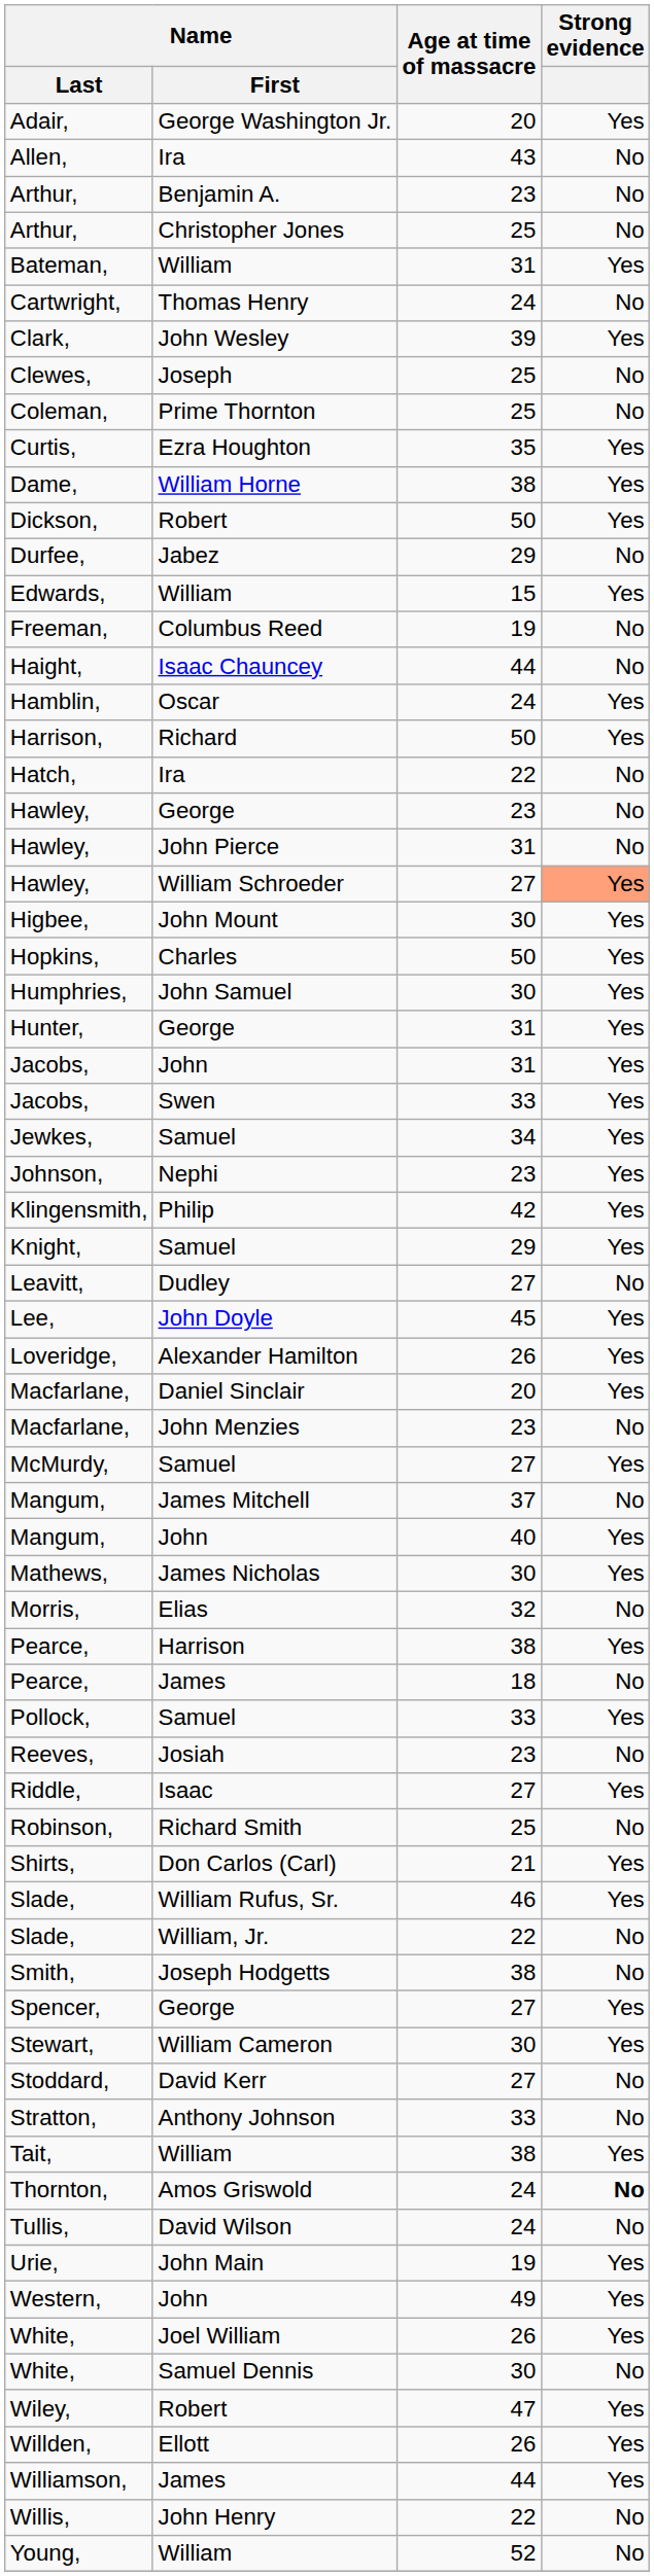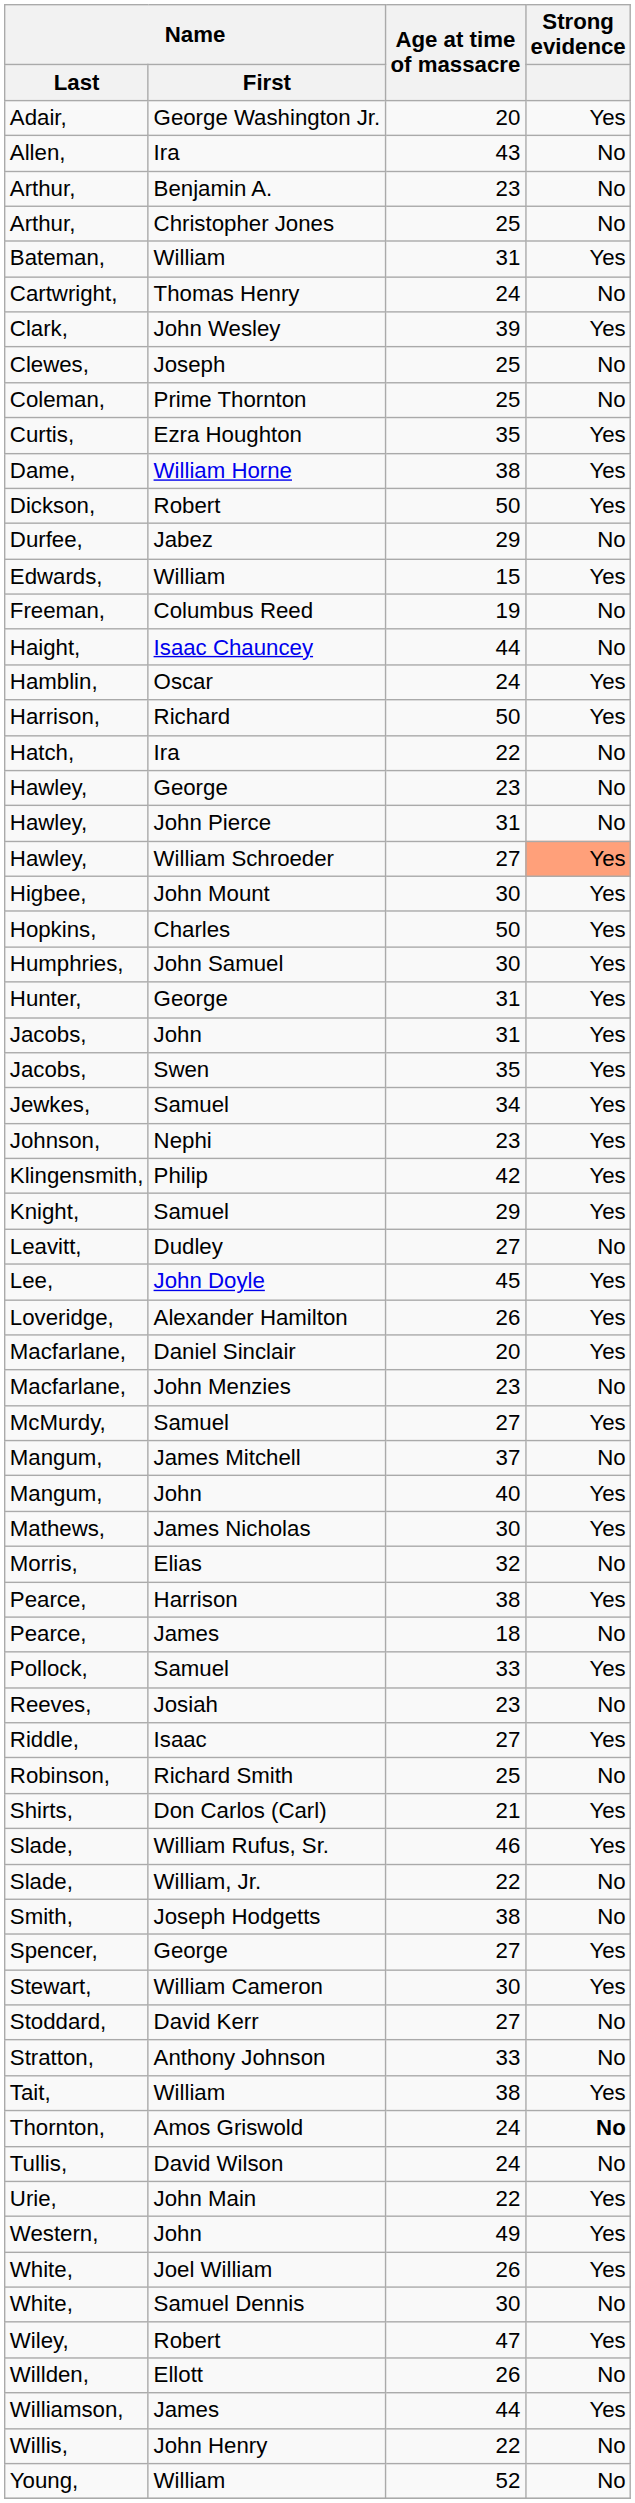 <table class="wikitable sortable mw-collapsible mw-collapsed">
 <tr>
 <th colspan="2" rowspan="1">Name</th>
 <th rowspan="2">Age at time<br>of massacre</th>
 <th colspan=2>Strong<br>evidence</th>
 </tr>
 <tr>
 <th>Last</th>
 <th>First</th>
 <th></th>
 </tr>
 <tr>
 <td>Adair,</td>
 <td>George Washington Jr.</td>
 <td align="right">20</td>
 <td align="right">Yes</td>
 </tr>
 <tr>
 <td>Allen,</td>
 <td>Ira</td>
 <td align="right">43</td>
 <td align="right">No</td>
 </tr>
 <tr>
 <td>Arthur,</td>
 <td>Benjamin A.</td>
 <td align="right">23</td>
 <td align="right">No</td>
 </tr>
 <tr>
 <td>Arthur,</td>
 <td>Christopher Jones</td>
 <td align="right">25</td>
 <td align="right">No</td>
 </tr>
 <tr>
 <td>Bateman,</td>
 <td>William</td>
 <td align="right">31</td>
 <td align="right">Yes</td>
 </tr>
 <tr>
 <td>Cartwright,</td>
 <td>Thomas Henry</td>
 <td align="right">24</td>
 <td align="right">No</td>
 </tr>
 <tr>
 <td>Clark,</td>
 <td>John Wesley</td>
 <td align="right">39</td>
 <td align="right">Yes</td>
 </tr>
 <tr>
 <td>Clewes,</td>
 <td>Joseph</td>
 <td align="right">25</td>
 <td align="right">No</td>
 </tr>
 <tr>
 <td>Coleman,</td>
 <td>Prime Thornton</td>
 <td align="right">25</td>
 <td align="right">No</td>
 </tr>
 <tr>
 <td>Curtis,</td>
 <td>Ezra Houghton</td>
 <td align="right">35</td>
 <td align="right">Yes</td>
 </tr>
 <tr>
 <td>Dame,</td>
 <td><a href='#'>William Horne</a></td>
 <td align="right">38</td>
 <td align="right">Yes</td>
 </tr>
 <tr>
 <td>Dickson,</td>
 <td>Robert</td>
 <td align="right">50</td>
 <td align="right">Yes</td>
 </tr>
 <tr>
 <td>Durfee,</td>
 <td>Jabez</td>
 <td align="right">29</td>
 <td align="right">No</td>
 </tr>
 <tr>
 <td>Edwards,</td>
 <td>William</td>
 <td align="right">15</td>
 <td align="right">Yes</td>
 </tr>
 <tr>
 <td>Freeman,</td>
 <td>Columbus Reed</td>
 <td align="right">19</td>
 <td align="right">No</td>
 </tr>
 <tr>
 <td>Haight,</td>
 <td><a href='#'>Isaac Chauncey</a></td>
 <td align="right">44</td>
 <td align="right">No</td>
 </tr>
 <tr>
 <td>Hamblin,</td>
 <td>Oscar</td>
 <td align="right">24</td>
 <td align="right">Yes</td>
 </tr>
 <tr>
 <td>Harrison,</td>
 <td>Richard</td>
 <td align="right">50</td>
 <td align="right">Yes</td>
 </tr>
 <tr>
 <td>Hatch,</td>
 <td>Ira</td>
 <td align="right">22</td>
 <td align="right">No</td>
 </tr>
 <tr>
 <td>Hawley,</td>
 <td>George</td>
 <td align="right">23</td>
 <td align="right">No</td>
 </tr>
 <tr>
 <td>Hawley,</td>
 <td>John Pierce</td>
 <td align="right">31</td>
 <td align="right">No</td>
 </tr>
 <tr>
 <td>Hawley,</td>
 <td>William Schroeder</td>
 <td align="right">27</td>
 <td align="right" style="background: lightsalmon;">Yes</td>
 </tr>
 <tr>
 <td>Higbee,</td>
 <td>John Mount</td>
 <td align="right">30</td>
 <td align="right">Yes</td>
 </tr>
 <tr>
 <td>Hopkins,</td>
 <td>Charles</td>
 <td align="right">50</td>
 <td align="right">Yes</td>
 </tr>
 <tr>
 <td>Humphries,</td>
 <td>John Samuel</td>
 <td align="right">30</td>
 <td align="right">Yes</td>
 </tr>
 <tr>
 <td>Hunter,</td>
 <td>George</td>
 <td align="right">31</td>
 <td align="right">Yes</td>
 </tr>
 <tr>
 <td>Jacobs,</td>
 <td>John</td>
 <td align="right">31</td>
 <td align="right">Yes</td>
 </tr>
 <tr>
 <td>Jacobs,</td>
 <td>Swen</td>
-<td align="right">33</td>
+<td align="right">35</td>
 <td align="right">Yes</td>
 </tr>
 <tr>
 <td>Jewkes,</td>
 <td>Samuel</td>
 <td align="right">34</td>
 <td align="right">Yes</td>
 </tr>
 <tr>
 <td>Johnson,</td>
 <td>Nephi</td>
 <td align="right">23</td>
 <td align="right">Yes</td>
 </tr>
 <tr>
 <td>Klingensmith,</td>
 <td>Philip</td>
 <td align="right">42</td>
 <td align="right">Yes</td>
 </tr>
 <tr>
 <td>Knight,</td>
 <td>Samuel</td>
 <td align="right">29</td>
 <td align="right">Yes</td>
 </tr>
 <tr>
 <td>Leavitt,</td>
 <td>Dudley</td>
 <td align="right">27</td>
 <td align="right">No</td>
 </tr>
 <tr>
 <td>Lee,</td>
 <td><a href='#'>John Doyle</a></td>
 <td align="right">45</td>
 <td align="right">Yes</td>
 </tr>
 <tr>
 <td>Loveridge,</td>
 <td>Alexander Hamilton</td>
 <td align="right">26</td>
 <td align="right">Yes</td>
 </tr>
 <tr>
 <td>Macfarlane,</td>
 <td>Daniel Sinclair</td>
 <td align="right">20</td>
 <td align="right">Yes</td>
 </tr>
 <tr>
 <td>Macfarlane,</td>
 <td>John Menzies</td>
 <td align="right">23</td>
 <td align="right">No</td>
 </tr>
 <tr>
 <td>McMurdy,</td>
 <td>Samuel</td>
 <td align="right">27</td>
 <td align="right">Yes</td>
 </tr>
 <tr>
 <td>Mangum,</td>
 <td>James Mitchell</td>
 <td align="right">37</td>
 <td align="right">No</td>
 </tr>
 <tr>
 <td>Mangum,</td>
 <td>John</td>
 <td align="right">40</td>
 <td align="right">Yes</td>
 </tr>
 <tr>
 <td>Mathews,</td>
 <td>James Nicholas</td>
 <td align="right">30</td>
 <td align="right">Yes</td>
 </tr>
 <tr>
 <td>Morris,</td>
 <td>Elias</td>
 <td align="right">32</td>
 <td align="right">No</td>
 </tr>
 <tr>
 <td>Pearce,</td>
 <td>Harrison</td>
 <td align="right">38</td>
 <td align="right">Yes</td>
 </tr>
 <tr>
 <td>Pearce,</td>
 <td>James</td>
 <td align="right">18</td>
 <td align="right">No</td>
 </tr>
 <tr>
 <td>Pollock,</td>
 <td>Samuel</td>
 <td align="right">33</td>
 <td align="right">Yes</td>
 </tr>
 <tr>
 <td>Reeves,</td>
 <td>Josiah</td>
 <td align="right">23</td>
 <td align="right">No</td>
 </tr>
 <tr>
 <td>Riddle,</td>
 <td>Isaac</td>
 <td align="right">27</td>
 <td align="right">Yes</td>
 </tr>
 <tr>
 <td>Robinson,</td>
 <td>Richard Smith</td>
 <td align="right">25</td>
 <td align="right">No</td>
 </tr>
 <tr>
 <td>Shirts,</td>
 <td>Don Carlos (Carl)</td>
 <td align="right">21</td>
 <td align="right">Yes</td>
 </tr>
 <tr>
 <td>Slade,</td>
 <td>William Rufus, Sr.</td>
 <td align="right">46</td>
 <td align="right">Yes</td>
 </tr>
 <tr>
 <td>Slade,</td>
 <td>William, Jr.</td>
 <td align="right">22</td>
 <td align="right">No</td>
 </tr>
 <tr>
 <td>Smith,</td>
 <td>Joseph Hodgetts</td>
 <td align="right">38</td>
 <td align="right">No</td>
 </tr>
 <tr>
 <td>Spencer,</td>
 <td>George</td>
 <td align="right">27</td>
 <td align="right">Yes</td>
 </tr>
 <tr>
 <td>Stewart,</td>
 <td>William Cameron</td>
 <td align="right">30</td>
 <td align="right">Yes</td>
 </tr>
 <tr>
 <td>Stoddard,</td>
 <td>David Kerr</td>
 <td align="right">27</td>
 <td align="right">No</td>
 </tr>
 <tr>
 <td>Stratton,</td>
 <td>Anthony Johnson</td>
 <td align="right">33</td>
 <td align="right">No</td>
 </tr>
 <tr>
 <td>Tait,</td>
 <td>William</td>
 <td align="right">38</td>
 <td align="right">Yes</td>
 </tr>
 <tr>
 <td>Thornton,</td>
 <td>Amos Griswold</td>
 <td align="right">24</td>
 <td align="right"><strong>No</strong></td>
 </tr>
 <tr>
 <td>Tullis,</td>
 <td>David Wilson</td>
 <td align="right">24</td>
 <td align="right">No</td>
 </tr>
 <tr>
 <td>Urie,</td>
 <td>John Main</td>
-<td align="right">19</td>
+<td align="right">22</td>
 <td align="right">Yes</td>
 </tr>
 <tr>
 <td>Western,</td>
 <td>John</td>
 <td align="right">49</td>
 <td align="right">Yes</td>
 </tr>
 <tr>
 <td>White,</td>
 <td>Joel William</td>
 <td align="right">26</td>
 <td align="right">Yes</td>
 </tr>
 <tr>
 <td>White,</td>
 <td>Samuel Dennis</td>
 <td align="right">30</td>
 <td align="right">No</td>
 </tr>
 <tr>
 <td>Wiley,</td>
 <td>Robert</td>
 <td align="right">47</td>
 <td align="right">Yes</td>
 </tr>
 <tr>
 <td>Willden,</td>
 <td>Ellott</td>
 <td align="right">26</td>
-<td align="right">Yes</td>
+<td align="right">No</td>
 </tr>
 <tr>
 <td>Williamson,</td>
 <td>James</td>
 <td align="right">44</td>
 <td align="right">Yes</td>
 </tr>
 <tr>
 <td>Willis,</td>
 <td>John Henry</td>
 <td align="right">22</td>
 <td align="right">No</td>
 </tr>
 <tr>
 <td>Young,</td>
 <td>William</td>
 <td align="right">52</td>
 <td align="right">No</td>
 </tr>
 <tr>
 </tr>
 </table>
